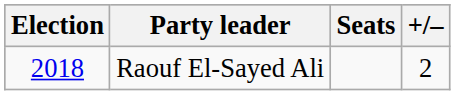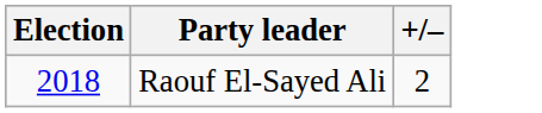 <table class=wikitable style=text-align:center>
 <tr>
 <th>Election</th>
 <th>Party leader</th>
-<th>Seats</th>
 <th>+/–</th>
 </tr>
 <tr>
 <td><a href='#'>2018</a></td>
 <td>Raouf El-Sayed Ali</td>
-<td></td>
 <td> 2</td>
 </tr>
 </table>
